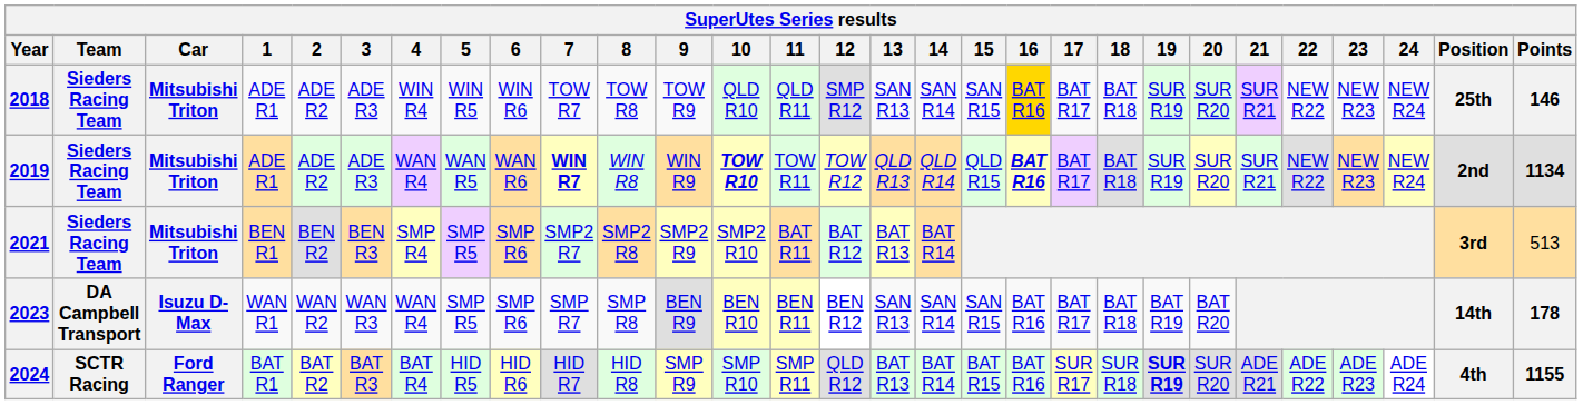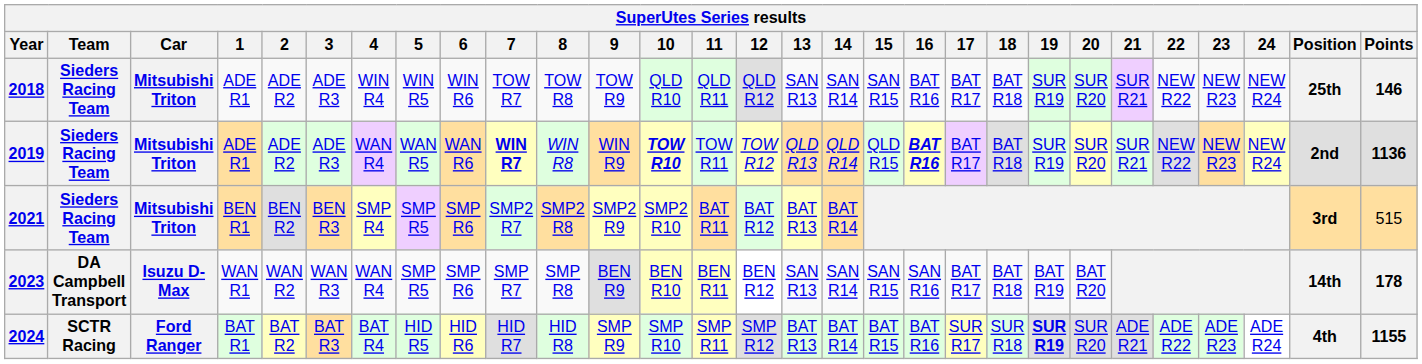 <table class="wikitable" style="text-align:center; font-size:75%">
 <tr>
 <th colspan=30><a href='#'>SuperUtes Series</a> results</th>
 </tr>
 <tr>
 <th>Year</th>
 <th>Team</th>
 <th>Car</th>
 <th>1</th>
 <th>2</th>
 <th>3</th>
 <th>4</th>
 <th>5</th>
 <th>6</th>
 <th>7</th>
 <th>8</th>
 <th>9</th>
 <th>10</th>
 <th>11</th>
 <th>12</th>
 <th>13</th>
 <th>14</th>
 <th>15</th>
 <th>16</th>
 <th>17</th>
 <th>18</th>
 <th>19</th>
 <th>20</th>
 <th>21</th>
 <th>22</th>
 <th>23</th>
 <th>24</th>
 <th>Position</th>
 <th>Points</th>
 </tr>
 <tr>
 <th><a href='#'>2018</a></th>
 <th><a href='#'>Sieders Racing Team</a></th>
 <th><a href='#'>Mitsubishi Triton</a></th>
 <td><a href='#'>ADE<br>R1</a></td>
 <td><a href='#'>ADE<br>R2</a></td>
 <td><a href='#'>ADE<br>R3</a></td>
 <td><a href='#'>WIN<br>R4</a></td>
 <td><a href='#'>WIN<br>R5</a></td>
 <td><a href='#'>WIN<br>R6</a></td>
 <td><a href='#'>TOW<br>R7</a></td>
 <td><a href='#'>TOW<br>R8</a></td>
 <td><a href='#'>TOW<br>R9</a></td>
 <td style="background:#dfffdf"><a href='#'>QLD<br>R10</a><br></td>
 <td style="background:#dfffdf"><a href='#'>QLD<br>R11</a><br></td>
-<td style="background:#dfdfdf"><a href='#'>SMP<br>R12</a><br></td>
+<td style="background:#dfdfdf"><a href='#'>QLD<br>R12</a><br></td>
 <td><a href='#'>SAN<br>R13</a></td>
 <td><a href='#'>SAN<br>R14</a></td>
 <td><a href='#'>SAN<br>R15</a></td>
-<td style="background: gold;"><a href='#'>BAT<br>R16</a></td>
+<td><a href='#'>BAT<br>R16</a></td>
 <td><a href='#'>BAT<br>R17</a></td>
 <td><a href='#'>BAT<br>R18</a></td>
 <td style="background:#dfffdf"><a href='#'>SUR<br>R19</a><br></td>
 <td style="background:#dfffdf"><a href='#'>SUR<br>R20</a><br></td>
 <td style="background:#efcfff"><a href='#'>SUR<br>R21</a><br></td>
 <td><a href='#'>NEW<br>R22</a></td>
 <td><a href='#'>NEW<br>R23</a></td>
 <td><a href='#'>NEW<br>R24</a></td>
 <th>25th</th>
 <th>146</th>
 </tr>
 <tr>
 <th><a href='#'>2019</a></th>
 <th><a href='#'>Sieders Racing Team</a></th>
 <th><a href='#'>Mitsubishi Triton</a></th>
 <td style="background:#ffdf9f"><a href='#'>ADE<br>R1</a><br></td>
 <td style="background:#dfffdf"><a href='#'>ADE<br>R2</a><br></td>
 <td style="background:#dfffdf"><a href='#'>ADE<br>R3</a><br></td>
 <td style="background:#efcfff"><a href='#'>WAN<br>R4</a><br></td>
 <td style="background:#dfffdf"><a href='#'>WAN<br>R5</a><br></td>
 <td style="background:#ffdf9f"><a href='#'>WAN<br>R6</a><br></td>
 <td style="background:#ffffbf"><strong><a href='#'>WIN<br>R7</a><br></strong></td>
 <td style="background:#dfffdf"><em><a href='#'>WIN<br>R8</a><br></em></td>
 <td style="background:#ffdf9f"><a href='#'>WIN<br>R9</a><br></td>
 <td style="background:#ffffbf"><strong><em><a href='#'>TOW<br>R10</a><br></em></strong></td>
 <td style="background:#dfffdf"><a href='#'>TOW<br>R11</a><br></td>
 <td style="background:#ffffbf"><em><a href='#'>TOW<br>R12</a><br></em></td>
 <td style="background:#ffdf9f"><em><a href='#'>QLD<br>R13</a><br></em></td>
 <td style="background:#ffdf9f"><em><a href='#'>QLD<br>R14</a><br></em></td>
 <td style="background:#dfffdf"><a href='#'>QLD<br>R15</a><br></td>
 <td style="background:#ffffbf"><strong><em><a href='#'>BAT<br>R16</a><br></em></strong></td>
 <td style="background:#efcfff"><a href='#'>BAT<br>R17</a><br></td>
 <td style="background:#dfdfdf"><a href='#'>BAT<br>R18</a><br></td>
 <td style="background:#dfffdf"><a href='#'>SUR<br>R19</a><br></td>
 <td style="background:#ffffbf"><a href='#'>SUR<br>R20</a><br></td>
 <td style="background:#dfffdf"><a href='#'>SUR<br>R21</a><br></td>
 <td style="background:#dfdfdf"><a href='#'>NEW<br>R22</a><br></td>
 <td style="background:#ffdf9f"><a href='#'>NEW<br>R23</a><br></td>
 <td style="background:#ffffbf"><a href='#'>NEW<br>R24</a><br></td>
 <td style="background:#dfdfdf" align="center"><strong>2nd</strong></td>
-<td style="background:#dfdfdf" align="center"><strong>1134</strong></td>
+<td style="background:#dfdfdf" align="center"><strong>1136</strong></td>
 </tr>
 <tr>
 <th><a href='#'>2021</a></th>
 <th><a href='#'>Sieders Racing Team</a></th>
 <th><a href='#'>Mitsubishi Triton</a></th>
 <td style="background: #ffdf9f"><a href='#'>BEN<br>R1</a><br></td>
 <td style="background: #dfdfdf"><a href='#'>BEN<br>R2</a><br></td>
 <td style="background: #ffdf9f"><a href='#'>BEN<br>R3</a><br></td>
 <td style="background: #ffffbf"><a href='#'>SMP<br>R4</a><br></td>
 <td style="background: #efcfff"><a href='#'>SMP<br>R5</a><br></td>
 <td style="background: #ffdf9f"><a href='#'>SMP<br>R6</a><br></td>
 <td style="background: #dfffdf"><a href='#'>SMP2<br>R7</a><br></td>
 <td style="background: #ffdf9f"><a href='#'>SMP2<br>R8</a><br></td>
 <td style="background: #ffffbf"><a href='#'>SMP2<br>R9</a><br></td>
 <td style="background: #ffffbf"><a href='#'>SMP2<br>R10</a><br></td>
 <td style="background: #ffdf9f"><a href='#'>BAT<br>R11</a><br></td>
 <td style="background: #dfffdf"><a href='#'>BAT<br>R12</a><br></td>
 <td style="background: #ffffbf"><a href='#'>BAT<br>R13</a><br></td>
 <td style="background: #ffdf9f"><a href='#'>BAT<br>R14</a><br></td>
 <th colspan=10></th>
 <td style="background:#ffdf9f" align="center"><strong>3rd</strong></td>
-<td style="background:#ffdf9f" align="center">513</td>
+<td style="background:#ffdf9f" align="center">515</td>
 </tr>
 <tr>
 <th><a href='#'>2023</a></th>
 <th>DA Campbell Transport</th>
 <th><a href='#'>Isuzu D-Max</a></th>
 <td><a href='#'>WAN<br>R1</a></td>
 <td><a href='#'>WAN<br>R2</a></td>
 <td><a href='#'>WAN<br>R3</a></td>
 <td><a href='#'>WAN<br>R4</a></td>
 <td><a href='#'>SMP<br>R5</a></td>
 <td><a href='#'>SMP<br>R6</a></td>
 <td><a href='#'>SMP<br>R7</a></td>
 <td><a href='#'>SMP<br>R8</a></td>
 <td style="background:#dfdfdf"><a href='#'>BEN<br>R9</a><br></td>
 <td style="background:#ffffbf"><a href='#'>BEN<br>R10</a><br></td>
 <td style="background:#ffffbf"><a href='#'>BEN<br>R11</a><br></td>
 <td style="background:#ffffff"><a href='#'>BEN<br>R12</a><br></td>
 <td><a href='#'>SAN<br>R13</a></td>
 <td><a href='#'>SAN<br>R14</a></td>
 <td><a href='#'>SAN<br>R15</a></td>
-<td><a href='#'>BAT<br>R16</a></td>
+<td><a href='#'>SAN<br>R16</a></td>
 <td><a href='#'>BAT<br>R17</a></td>
 <td><a href='#'>BAT<br>R18</a></td>
 <td><a href='#'>BAT<br>R19</a></td>
 <td><a href='#'>BAT<br>R20</a></td>
 <th colspan=4></th>
 <th>14th</th>
 <th>178</th>
 </tr>
 <tr>
 <th><a href='#'>2024</a></th>
 <th>SCTR Racing</th>
 <th><a href='#'>Ford Ranger</a></th>
 <td style="background:#dfffdf"><a href='#'>BAT<br>R1</a><br></td>
 <td style="background:#ffffbf"><a href='#'>BAT<br>R2</a><br></td>
 <td style="background:#ffdf9f"><a href='#'>BAT<br>R3</a><br></td>
 <td style="background:#dfffdf"><a href='#'>BAT<br>R4</a><br></td>
 <td style="background:#dfffdf"><a href='#'>HID<br>R5</a><br></td>
 <td style="background:#ffffbf"><a href='#'>HID<br>R6</a><br></td>
 <td style="background:#dfdfdf"><a href='#'>HID<br>R7</a><br></td>
 <td style="background:#dfffdf"><a href='#'>HID<br>R8</a><br></td>
 <td style="background:#ffffbf"><a href='#'>SMP<br>R9</a><br></td>
 <td style="background:#dfffdf"><a href='#'>SMP<br>R10</a><br></td>
 <td style="background:#ffffbf"><a href='#'>SMP<br>R11</a><br></td>
-<td style="background:#dfdfdf"><a href='#'>QLD<br>R12</a><br></td>
+<td style="background:#dfdfdf"><a href='#'>SMP<br>R12</a><br></td>
 <td style="background:#dfffdf"><a href='#'>BAT<br>R13</a><br></td>
 <td style="background:#dfffdf"><a href='#'>BAT<br>R14</a><br></td>
 <td style="background:#dfffdf"><a href='#'>BAT<br>R15</a><br></td>
 <td style="background:#dfffdf"><a href='#'>BAT<br>R16</a><br></td>
 <td style="background:#ffffbf"><a href='#'>SUR<br>R17</a><br></td>
 <td style="background:#dfffdf"><a href='#'>SUR<br>R18</a><br></td>
 <td style="background:#dfdfdf"><strong><a href='#'>SUR<br>R19</a><br></strong></td>
 <td style="background:#dfdfdf"><a href='#'>SUR<br>R20</a><br></td>
 <td style="background:#dfdfdf"><a href='#'>ADE<br>R21</a><br></td>
 <td style="background:#dfffdf"><a href='#'>ADE<br>R22</a><br></td>
 <td style="background:#dfffdf"><a href='#'>ADE<br>R23</a><br></td>
 <td style="background:#ffffff"><a href='#'>ADE<br>R24</a><br></td>
 <th>4th</th>
 <th>1155</th>
 </tr>
 </table>
